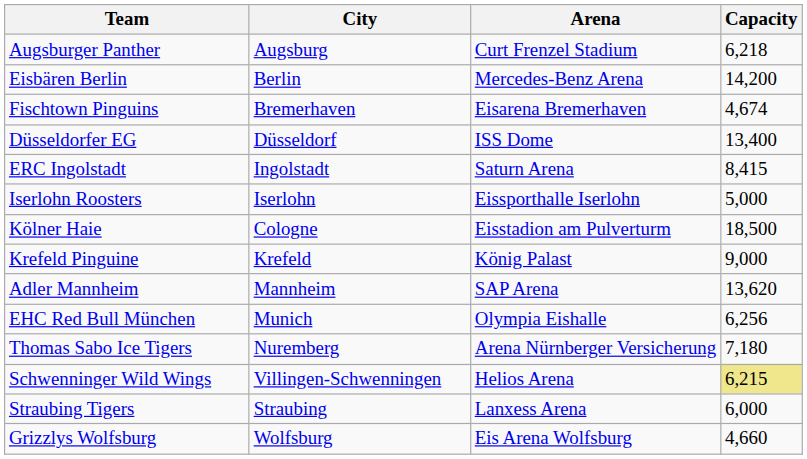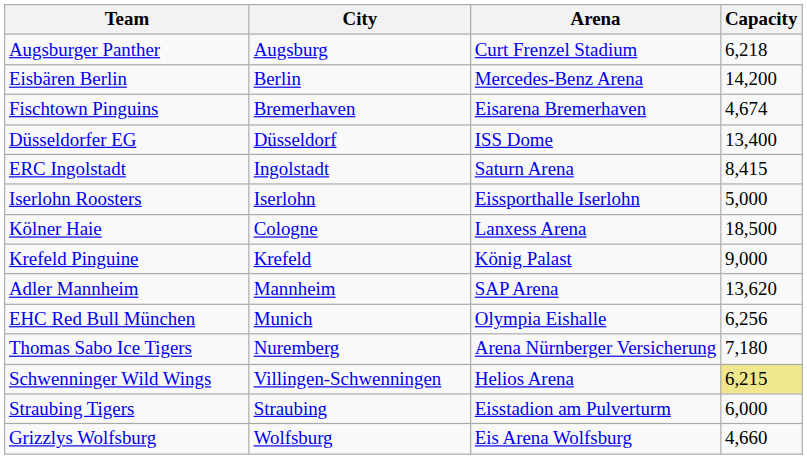 <table class="wikitable">
 <tr>
 <th width="200">Team</th>
 <th width="180">City</th>
 <th>Arena</th>
 <th>Capacity</th>
 </tr>
 <tr>
 <td><a href='#'>Augsburger Panther</a></td>
 <td><a href='#'>Augsburg</a></td>
 <td><a href='#'>Curt Frenzel Stadium</a></td>
 <td>6,218</td>
 </tr>
 <tr>
 <td><a href='#'>Eisbären Berlin</a></td>
 <td><a href='#'>Berlin</a></td>
 <td><a href='#'>Mercedes-Benz Arena</a></td>
 <td>14,200</td>
 </tr>
 <tr>
 <td><a href='#'>Fischtown Pinguins</a></td>
 <td><a href='#'>Bremerhaven</a></td>
 <td><a href='#'>Eisarena Bremerhaven</a></td>
 <td>4,674</td>
 </tr>
 <tr>
 <td><a href='#'>Düsseldorfer EG</a></td>
 <td><a href='#'>Düsseldorf</a></td>
 <td><a href='#'>ISS Dome</a></td>
 <td>13,400</td>
 </tr>
 <tr>
 <td><a href='#'>ERC Ingolstadt</a></td>
 <td><a href='#'>Ingolstadt</a></td>
 <td><a href='#'>Saturn Arena</a></td>
 <td>8,415</td>
 </tr>
 <tr>
 <td><a href='#'>Iserlohn Roosters</a></td>
 <td><a href='#'>Iserlohn</a></td>
 <td><a href='#'>Eissporthalle Iserlohn</a></td>
 <td>5,000</td>
 </tr>
 <tr>
 <td><a href='#'>Kölner Haie</a></td>
 <td><a href='#'>Cologne</a></td>
-<td><a href='#'>Eisstadion am Pulverturm</a></td>
+<td><a href='#'>Lanxess Arena</a></td>
 <td>18,500</td>
 </tr>
 <tr>
 <td><a href='#'>Krefeld Pinguine</a></td>
 <td><a href='#'>Krefeld</a></td>
 <td><a href='#'>König Palast</a></td>
 <td>9,000</td>
 </tr>
 <tr>
 <td><a href='#'>Adler Mannheim</a></td>
 <td><a href='#'>Mannheim</a></td>
 <td><a href='#'>SAP Arena</a></td>
 <td>13,620</td>
 </tr>
 <tr>
 <td><a href='#'>EHC Red Bull München</a></td>
 <td><a href='#'>Munich</a></td>
 <td><a href='#'>Olympia Eishalle</a></td>
 <td>6,256</td>
 </tr>
 <tr>
 <td><a href='#'>Thomas Sabo Ice Tigers</a></td>
 <td><a href='#'>Nuremberg</a></td>
 <td><a href='#'>Arena Nürnberger Versicherung</a></td>
 <td>7,180</td>
 </tr>
 <tr>
 <td><a href='#'>Schwenninger Wild Wings</a></td>
 <td><a href='#'>Villingen-Schwenningen</a></td>
 <td><a href='#'>Helios Arena</a></td>
 <td style="background: khaki;">6,215</td>
 </tr>
 <tr>
 <td><a href='#'>Straubing Tigers</a></td>
 <td><a href='#'>Straubing</a></td>
-<td><a href='#'>Lanxess Arena</a></td>
+<td><a href='#'>Eisstadion am Pulverturm</a></td>
 <td>6,000</td>
 </tr>
 <tr>
 <td><a href='#'>Grizzlys Wolfsburg</a></td>
 <td><a href='#'>Wolfsburg</a></td>
 <td><a href='#'>Eis Arena Wolfsburg</a></td>
 <td>4,660</td>
 </tr>
 </table>
